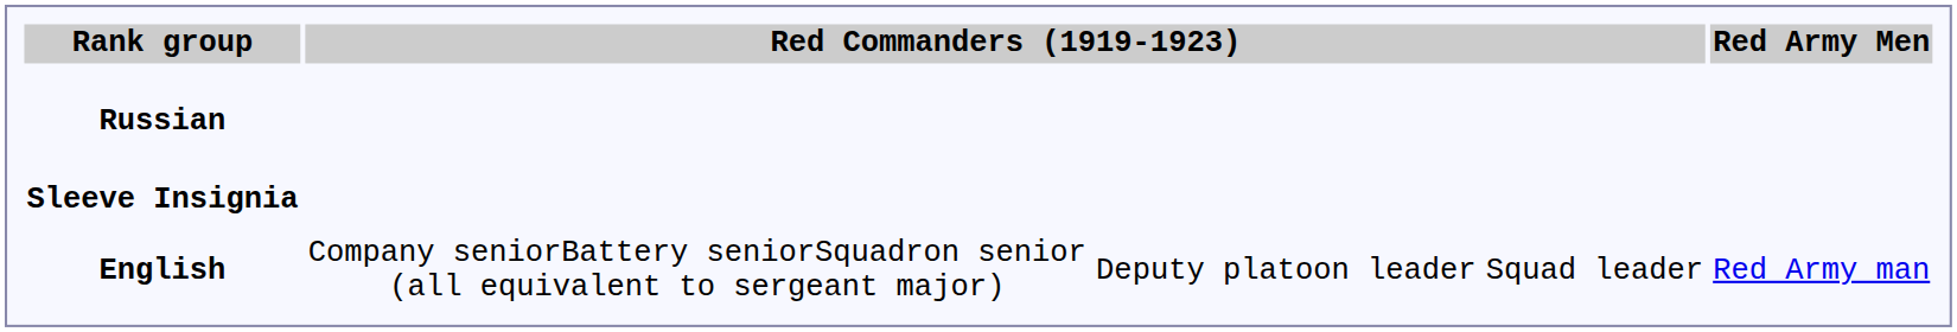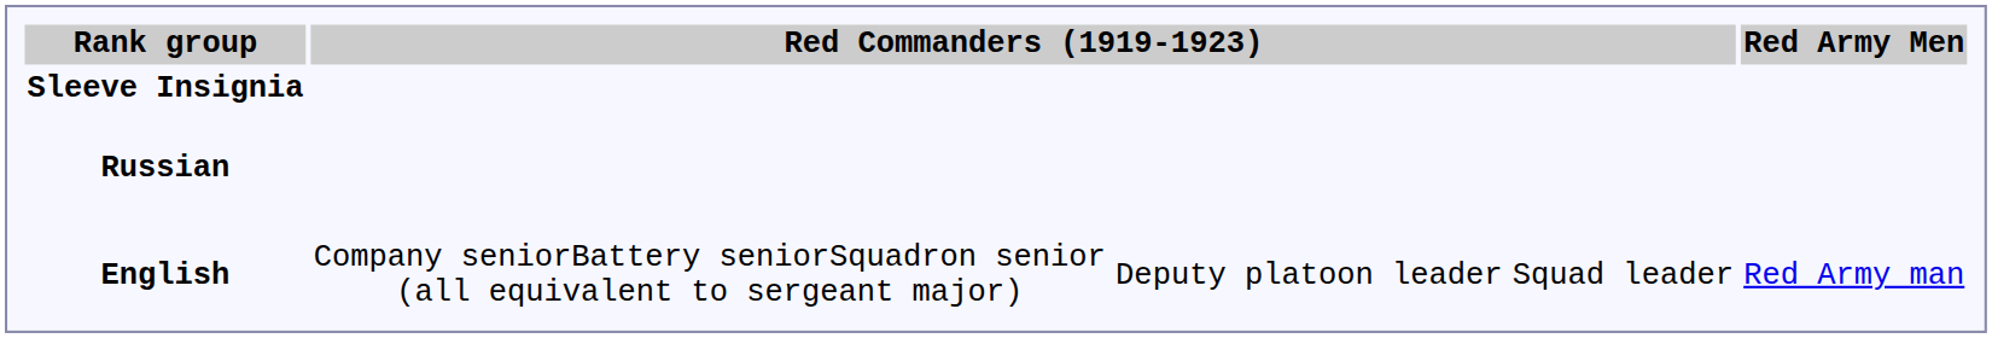 <table style="border:1px solid #8888aa; background-color:#f7f8ff; padding:5px; font-size:95%; margin: 0px 12px 12px 0px; text-align:center;">
 <tr bgcolor="#CCCCCC">
 <th>Rank group</th>
 <th colspan="3"><strong>Red Commanders (1919-1923)</strong></th>
 <th><strong>Red Army Men</strong></th>
 </tr>
 <tr>
+<th>Sleeve Insignia</th>
+<td></td>
+<td></td>
+<td></td>
+<td></td>
+</tr>
+<tr>
 <th>Russian</th>
 <td><br><br><br></td>
 <td><br></td>
 <td><br></td>
 <td><br></td>
-</tr>
-<tr>
-<th>Sleeve Insignia</th>
-<td></td>
-<td></td>
-<td></td>
-<td></td>
 </tr>
 <tr>
 <td colspan="5"></td>
 </tr>
 <tr>
 <th>English</th>
 <td>Company seniorBattery seniorSquadron senior<br>(all equivalent to sergeant major)</td>
 <td>Deputy platoon leader</td>
 <td>Squad leader</td>
 <td><a href='#'>Red Army man</a></td>
 </tr>
 </table>
